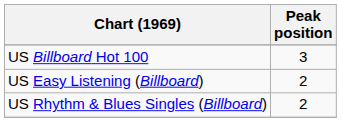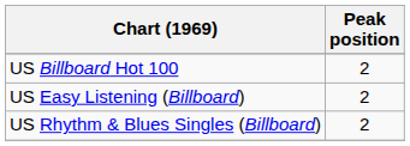 <table class="wikitable">
 <tr>
 <th>Chart (1969)</th>
 <th>Peak<br>position</th>
 </tr>
 <tr>
 </tr>
 <tr>
 <td>US <a href='#'><em>Billboard</em> Hot 100</a></td>
-<td align="center">3</td>
+<td align="center">2</td>
 </tr>
 <tr>
 <td>US <a href='#'>Easy Listening</a> (<em><a href='#'>Billboard</a></em>)</td>
 <td align="center">2</td>
 </tr>
 <tr>
 <td>US <a href='#'>Rhythm & Blues Singles</a> (<em><a href='#'>Billboard</a></em>)</td>
 <td align="center">2</td>
 </tr>
 <tr>
 </tr>
 </table>
